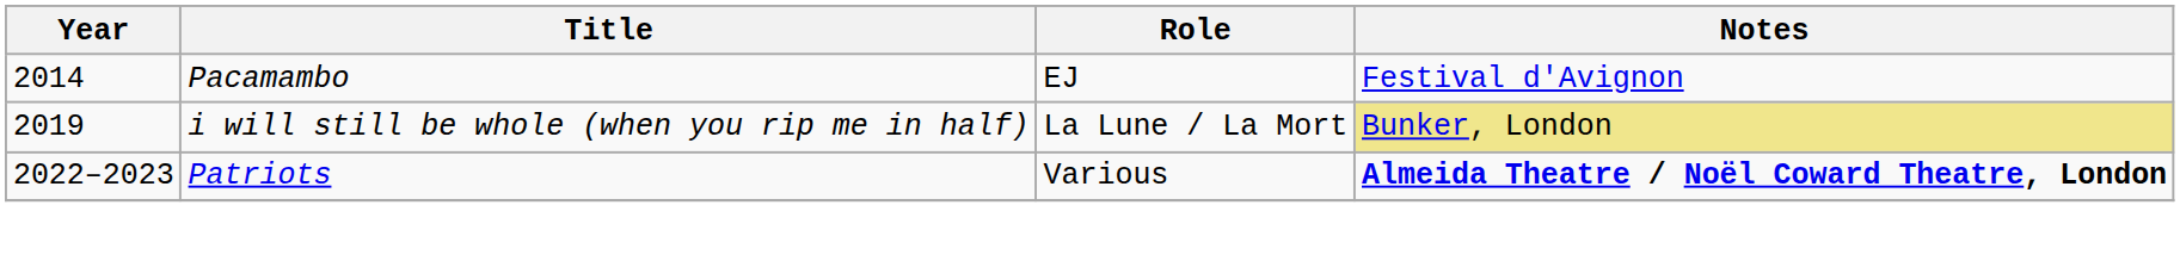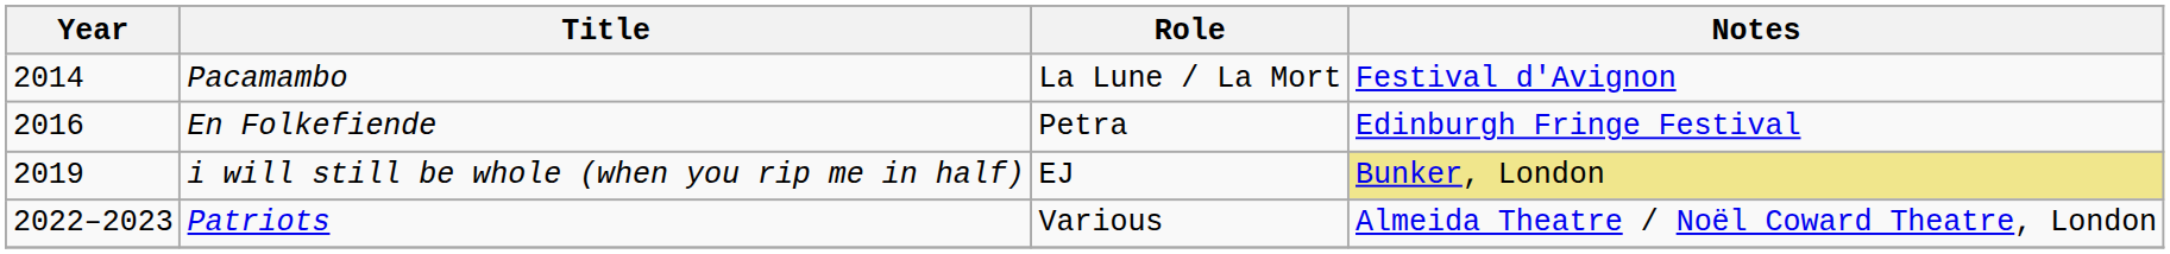 <table class="wikitable sortable">
 <tr>
 <th>Year</th>
 <th>Title</th>
 <th>Role</th>
 <th class="unsortable">Notes</th>
 </tr>
 <tr>
 <td>2014</td>
 <td><em>Pacamambo</em></td>
-<td>EJ</td>
+<td>La Lune / La Mort</td>
 <td><a href='#'>Festival d'Avignon</a></td>
+</tr>
+<tr>
+<td>2016</td>
+<td><em>En Folkefiende</em></td>
+<td>Petra</td>
+<td><a href='#'>Edinburgh Fringe Festival</a></td>
 </tr>
 <tr>
 <td>2019</td>
 <td><em>i will still be whole (when you rip me in half)</em></td>
-<td>La Lune / La Mort</td>
+<td>EJ</td>
 <td style="background: khaki;"><a href='#'>Bunker</a>, London</td>
 </tr>
 <tr>
 <td>2022–2023</td>
 <td><em><a href='#'>Patriots</a></em></td>
 <td>Various</td>
-<td><strong><a href='#'>Almeida Theatre</a> / <a href='#'>Noël Coward Theatre</a>, London</strong></td>
+<td><a href='#'>Almeida Theatre</a> / <a href='#'>Noël Coward Theatre</a>, London</td>
 </tr>
 <tr>
 </tr>
 </table>
